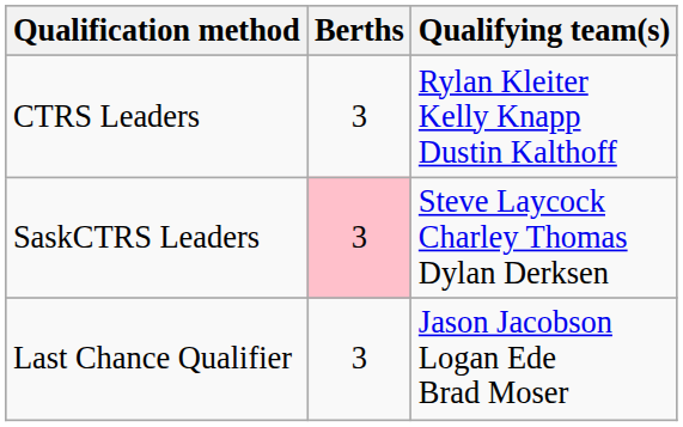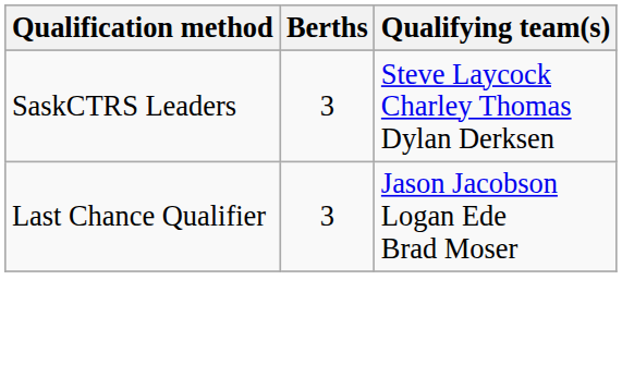 <table class="wikitable">
 <tr>
 <th scope="col">Qualification method</th>
 <th scope="col">Berths</th>
 <th scope="col">Qualifying team(s)</th>
 </tr>
 <tr>
-<td>CTRS Leaders</td>
+<td>SaskCTRS Leaders</td>
 <td style="text-align: center;">3</td>
-<td><a href='#'>Rylan Kleiter</a> <br> <a href='#'>Kelly Knapp</a> <br> <a href='#'>Dustin Kalthoff</a></td>
-</tr>
-<tr>
-<td>SaskCTRS Leaders</td>
-<td style="background: pink; text-align: center;">3</td>
 <td><a href='#'>Steve Laycock</a> <br> <a href='#'>Charley Thomas</a> <br> Dylan Derksen</td>
 </tr>
 <tr>
 <td>Last Chance Qualifier</td>
 <td style="text-align: center;">3</td>
 <td><a href='#'>Jason Jacobson</a> <br> Logan Ede <br> Brad Moser</td>
 </tr>
 </table>
